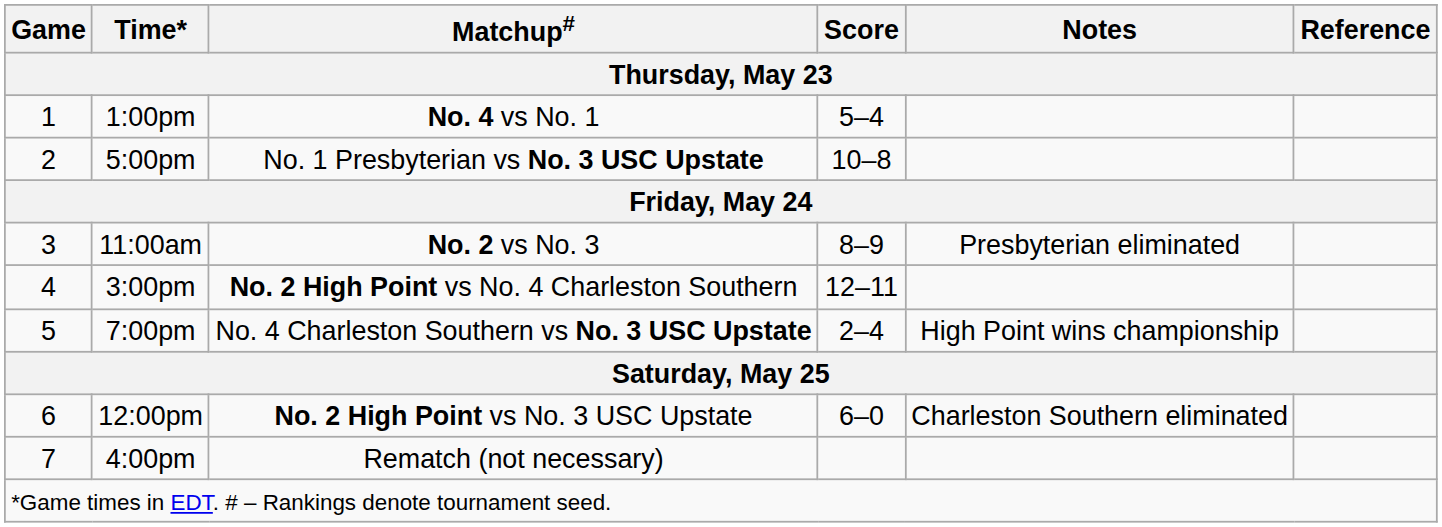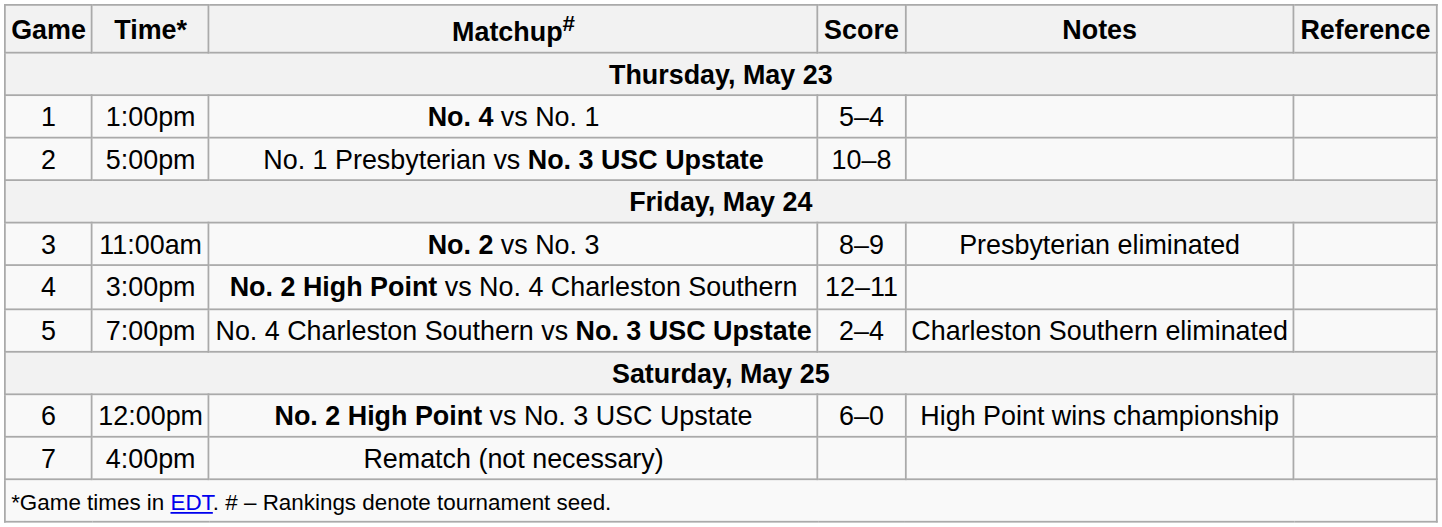 <table class="wikitable" style="font-size: 95%">
 <tr align="center">
 <th>Game</th>
 <th>Time*</th>
 <th>Matchup<sup>#</sup></th>
 <th>Score</th>
 <th>Notes</th>
 <th>Reference</th>
 </tr>
 <tr>
 <th colspan=7>Thursday, May 23</th>
 </tr>
 <tr>
 <td style="text-align:center;">1</td>
 <td style="text-align:center;">1:00pm</td>
 <td style="text-align:center;"><strong>No. 4 </strong> vs No. 1 </td>
 <td style="text-align:center;">5–4</td>
 <td style="text-align:center;"></td>
 <td style="text-align:center;"></td>
 </tr>
 <tr>
 <td style="text-align:center;">2</td>
 <td style="text-align:center;">5:00pm</td>
 <td style="text-align:center;">No. 1 Presbyterian vs <strong>No. 3 USC Upstate</strong></td>
 <td style="text-align:center;">10–8</td>
 <td style="text-align:center;"></td>
 <td style="text-align:center;"></td>
 </tr>
 <tr>
 <th colspan=7>Friday, May 24</th>
 </tr>
 <tr>
 <td style="text-align:center;">3</td>
 <td style="text-align:center;">11:00am</td>
 <td style="text-align:center;"><strong>No. 2 </strong> vs No. 3 </td>
 <td style="text-align:center;">8–9</td>
 <td style="text-align:center;">Presbyterian eliminated</td>
 <td style="text-align:center;"></td>
 </tr>
 <tr>
 <td style="text-align:center;">4</td>
 <td style="text-align:center;">3:00pm</td>
 <td style="text-align:center;"><strong>No. 2 High Point</strong> vs No. 4 Charleston Southern</td>
 <td style="text-align:center;">12–11</td>
 <td style="text-align:center;"></td>
 <td style="text-align:center;"></td>
 </tr>
 <tr>
 <td style="text-align:center;">5</td>
 <td style="text-align:center;">7:00pm</td>
 <td style="text-align:center;">No. 4 Charleston Southern vs <strong>No. 3 USC Upstate</strong></td>
 <td style="text-align:center;">2–4</td>
-<td style="text-align:center;">High Point wins championship</td>
+<td style="text-align:center;">Charleston Southern eliminated</td>
 <td style="text-align:center;"></td>
 </tr>
 <tr>
 <th colspan=7>Saturday, May 25</th>
 </tr>
 <tr>
 <td style="text-align:center;">6</td>
 <td style="text-align:center;">12:00pm</td>
 <td style="text-align:center;"><strong>No. 2 High Point</strong> vs No. 3 USC Upstate</td>
 <td style="text-align:center;">6–0</td>
-<td style="text-align:center;">Charleston Southern eliminated</td>
+<td style="text-align:center;">High Point wins championship</td>
 <td style="text-align:center;"></td>
 </tr>
 <tr>
 <td style="text-align:center;">7</td>
 <td style="text-align:center;">4:00pm</td>
 <td style="text-align:center;">Rematch (not necessary)</td>
 <td style="text-align:center;"></td>
 <td style="text-align:center;"></td>
 <td style="text-align:center;"></td>
 </tr>
 <tr>
 <td colspan=7><small>*Game times in <a href='#'>EDT</a>. # – Rankings denote tournament seed. </small></td>
 </tr>
 </table>
